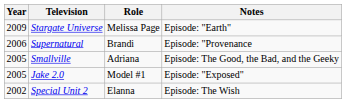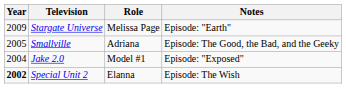 <table class="wikitable">
 <tr>
 <th><strong>Year</strong></th>
 <th><strong>Television</strong></th>
 <th><strong>Role</strong></th>
 <th><strong>Notes</strong></th>
 </tr>
 <tr>
 <td>2009</td>
 <td><em><a href='#'>Stargate Universe</a></em></td>
 <td>Melissa Page</td>
 <td>Episode: "Earth"</td>
 </tr>
 <tr>
-<td>2006</td>
-<td><a href='#'><em>Supernatural</em></a></td>
-<td>Brandi</td>
-<td>Episode: "Provenance</td>
-</tr>
-<tr>
 <td>2005</td>
 <td><em><a href='#'>Smallville</a></em></td>
 <td>Adriana</td>
 <td>Episode: The Good, the Bad, and the Geeky</td>
 </tr>
 <tr>
-<td>2005</td>
+<td>2004</td>
 <td><em><a href='#'>Jake 2.0</a></em></td>
 <td>Model #1</td>
 <td>Episode: "Exposed"</td>
 </tr>
 <tr>
-<td>2002</td>
+<td><strong>2002</strong></td>
 <td><em><a href='#'>Special Unit 2</a></em></td>
 <td>Elanna</td>
 <td>Episode: The Wish</td>
 </tr>
 </table>
